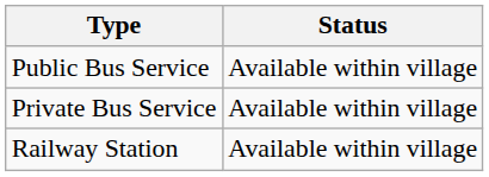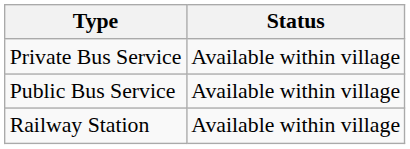 <table class="wikitable">
 <tr>
 <th>Type</th>
 <th>Status</th>
 </tr>
 <tr>
-<td>Public Bus Service</td>
+<td>Private Bus Service</td>
 <td>Available within village</td>
 </tr>
 <tr>
-<td>Private Bus Service</td>
+<td>Public Bus Service</td>
 <td>Available within village</td>
 </tr>
 <tr>
 <td>Railway Station</td>
 <td>Available within village</td>
 </tr>
 </table>
